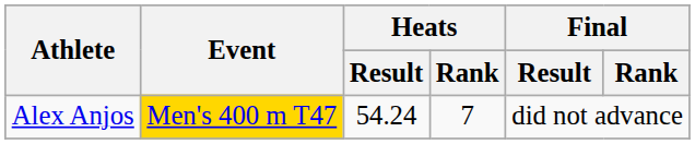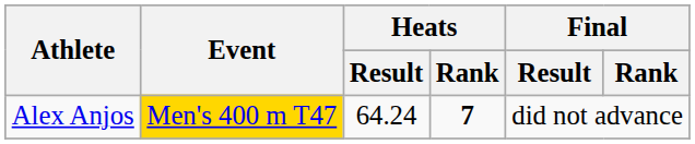 <table class=wikitable style="font-size:90%">
 <tr>
 <th rowspan="2">Athlete</th>
 <th rowspan="2">Event</th>
 <th colspan="2">Heats</th>
 <th colspan="2">Final</th>
 </tr>
 <tr>
 <th>Result</th>
 <th>Rank</th>
 <th>Result</th>
 <th>Rank</th>
 </tr>
 <tr align=center>
 <td align=left><a href='#'>Alex Anjos</a></td>
 <td align=left style="background: gold;"><a href='#'>Men's 400 m T47</a></td>
-<td>54.24</td>
-<td>7</td>
+<td>64.24</td>
+<td><strong>7</strong></td>
 <td colspan="2">did not advance</td>
 </tr>
 </table>
